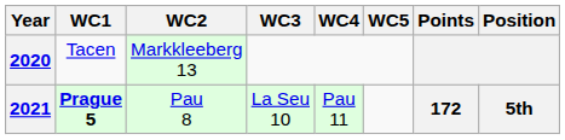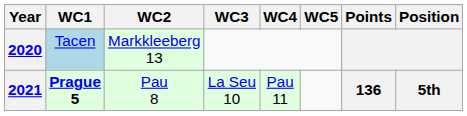 <table class="wikitable" style="font-size: 90%; text-align: center">
 <tr>
 <th>Year</th>
 <th>WC1</th>
 <th>WC2</th>
 <th>WC3</th>
 <th>WC4</th>
 <th>WC5</th>
 <th>Points</th>
 <th>Position</th>
 </tr>
 <tr>
 <th><a href='#'>2020</a></th>
-<td><a href='#'>Tacen</a> <br> </td>
+<td style="background: lightblue;"><a href='#'>Tacen</a> <br> </td>
 <td style="background:#DFFFDF;"><a href='#'>Markkleeberg</a><br>13</td>
 <td colspan=3></td>
 <th colspan=2></th>
 </tr>
 <tr>
 <th><a href='#'>2021</a></th>
 <td style="background:#DFFFDF;"><strong><a href='#'>Prague</a> <br>5</strong></td>
 <td style="background:#DFFFDF;"><a href='#'>Pau</a> <br>8</td>
 <td style="background:#DFFFDF;"><a href='#'>La Seu</a> <br>10</td>
 <td style="background:#DFFFDF;"><a href='#'>Pau</a> <br>11</td>
 <td></td>
-<th>172</th>
+<th>136</th>
 <th>5th</th>
 </tr>
 </table>
